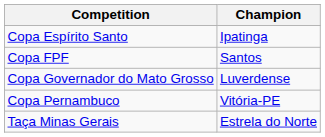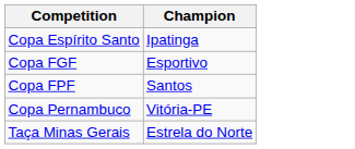 <table class="wikitable">
 <tr>
 <th>Competition</th>
 <th>Champion</th>
 </tr>
 <tr>
 <td><a href='#'>Copa Espírito Santo</a></td>
 <td><a href='#'>Ipatinga</a></td>
 </tr>
 <tr>
+<td><a href='#'>Copa FGF</a></td>
+<td><a href='#'>Esportivo</a></td>
+</tr>
+<tr>
 <td><a href='#'>Copa FPF</a></td>
 <td><a href='#'>Santos</a></td>
-</tr>
-<tr>
-<td><a href='#'>Copa Governador do Mato Grosso</a></td>
-<td><a href='#'>Luverdense</a></td>
 </tr>
 <tr>
 <td><a href='#'>Copa Pernambuco</a></td>
 <td><a href='#'>Vitória-PE</a></td>
 </tr>
 <tr>
 <td><a href='#'>Taça Minas Gerais</a></td>
 <td><a href='#'>Estrela do Norte</a></td>
 </tr>
 </table>
